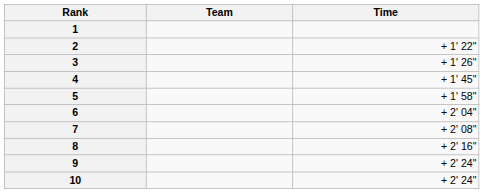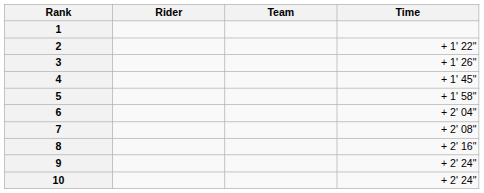 <table class="wikitable" style="width:45em;margin-bottom:0;">
 <tr>
 <th scope="col">Rank</th>
+<th scope="col">Rider</th>
 <th scope="col">Team</th>
 <th scope="col">Time</th>
 </tr>
 <tr>
 <th scope="row">1</th>
+<td> </td>
 <td></td>
 <td align="right"></td>
 </tr>
 <tr>
 <th scope="row">2</th>
+<td> </td>
 <td></td>
 <td align="right">+ 1' 22"</td>
 </tr>
 <tr>
 <th scope="row">3</th>
 <td></td>
+<td></td>
 <td align="right">+ 1' 26"</td>
 </tr>
 <tr>
 <th scope="row">4</th>
+<td></td>
 <td></td>
 <td align="right">+ 1' 45"</td>
 </tr>
 <tr>
 <th scope="row">5</th>
 <td></td>
+<td></td>
 <td align="right">+ 1' 58"</td>
 </tr>
 <tr>
 <th scope="row">6</th>
+<td></td>
 <td></td>
 <td align="right">+ 2' 04"</td>
 </tr>
 <tr>
 <th scope="row">7</th>
 <td></td>
+<td></td>
 <td align="right">+ 2' 08"</td>
 </tr>
 <tr>
 <th scope="row">8</th>
+<td></td>
 <td></td>
 <td align="right">+ 2' 16"</td>
 </tr>
 <tr>
 <th scope="row">9</th>
 <td></td>
+<td></td>
 <td align="right">+ 2' 24"</td>
 </tr>
 <tr>
 <th scope="row">10</th>
 <td></td>
+<td></td>
 <td align="right">+ 2' 24"</td>
 </tr>
 </table>
